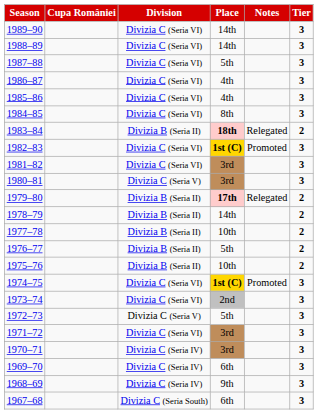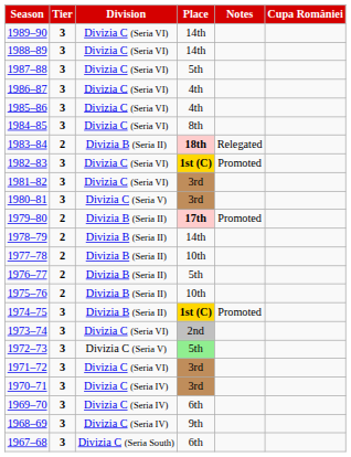 <table class="wikitable" style="text-align:center; font-size:90%">
 <tr>
 <th style="background:#d50000; color:white; text-align:center;">Season</th>
-<th style="background:#d50000; color:white; text-align:center;">Cupa României</th>
+<th style="background:#d50000; color:white; text-align:center;">Tier</th>
 <th style="background:#d50000; color:white; text-align:center;">Division</th>
 <th style="background:#d50000; color:white; text-align:center;">Place</th>
 <th style="background:#d50000; color:white; text-align:center;">Notes</th>
-<th style="background:#d50000; color:white; text-align:center;">Tier</th>
+<th style="background:#d50000; color:white; text-align:center;">Cupa României</th>
 </tr>
 <tr>
 <td><a href='#'>1989–90</a></td>
-<td></td>
+<td><strong>3</strong></td>
 <td><a href='#'>Divizia C</a> <small>(Seria VI)</small></td>
 <td>14th</td>
 <td></td>
-<td><strong>3</strong></td>
+<td></td>
 </tr>
 <tr>
 <td><a href='#'>1988–89</a></td>
-<td></td>
+<td><strong>3</strong></td>
 <td><a href='#'>Divizia C</a> <small>(Seria VI)</small></td>
 <td>14th</td>
 <td></td>
-<td><strong>3</strong></td>
+<td></td>
 </tr>
 <tr>
 <td><a href='#'>1987–88</a></td>
-<td></td>
+<td><strong>3</strong></td>
 <td><a href='#'>Divizia C</a> <small>(Seria VI)</small></td>
 <td>5th</td>
 <td></td>
-<td><strong>3</strong></td>
+<td></td>
 </tr>
 <tr>
 <td><a href='#'>1986–87</a></td>
-<td></td>
+<td><strong>3</strong></td>
 <td><a href='#'>Divizia C</a> <small>(Seria VI)</small></td>
 <td>4th</td>
 <td></td>
-<td><strong>3</strong></td>
+<td></td>
 </tr>
 <tr>
 <td><a href='#'>1985–86</a></td>
-<td></td>
+<td><strong>3</strong></td>
 <td><a href='#'>Divizia C</a> <small>(Seria VI)</small></td>
 <td>4th</td>
 <td></td>
-<td><strong>3</strong></td>
+<td></td>
 </tr>
 <tr>
 <td><a href='#'>1984–85</a></td>
-<td></td>
+<td><strong>3</strong></td>
 <td><a href='#'>Divizia C</a> <small>(Seria VI)</small></td>
 <td>8th</td>
 <td></td>
-<td><strong>3</strong></td>
+<td></td>
 </tr>
 <tr>
 <td><a href='#'>1983–84</a></td>
-<td></td>
+<td><strong>2</strong></td>
 <td><a href='#'>Divizia B</a> <small>(Seria II)</small></td>
 <td align=center bgcolor=#FFCCCC><strong>18th </strong></td>
 <td>Relegated</td>
-<td><strong>2</strong></td>
+<td></td>
 </tr>
 <tr>
 <td><a href='#'>1982–83</a></td>
-<td></td>
+<td><strong>3</strong></td>
 <td><a href='#'>Divizia C</a> <small>(Seria VI)</small></td>
 <td align=center bgcolor=gold><strong>1st (C)</strong></td>
 <td>Promoted</td>
-<td><strong>3</strong></td>
+<td></td>
 </tr>
 <tr>
 <td><a href='#'>1981–82</a></td>
-<td></td>
+<td><strong>3</strong></td>
 <td><a href='#'>Divizia C</a> <small>(Seria VI)</small></td>
 <td align=center bgcolor=#BF8D5B>3rd</td>
 <td></td>
-<td><strong>3</strong></td>
+<td></td>
 </tr>
 <tr>
 <td><a href='#'>1980–81</a></td>
-<td></td>
+<td><strong>3</strong></td>
 <td><a href='#'>Divizia C</a> <small>(Seria V)</small></td>
 <td align=center bgcolor=#BF8D5B>3rd</td>
 <td></td>
-<td><strong>3</strong></td>
+<td></td>
 </tr>
 <tr>
 <td><a href='#'>1979–80</a></td>
-<td></td>
+<td><strong>2</strong></td>
 <td><a href='#'>Divizia B</a> <small>(Seria II)</small></td>
 <td align=center bgcolor=#FFCCCC><strong>17th</strong></td>
-<td>Relegated</td>
-<td><strong>2</strong></td>
+<td>Promoted</td>
+<td></td>
 </tr>
 <tr>
 <td><a href='#'>1978–79</a></td>
-<td></td>
+<td><strong>2</strong></td>
 <td><a href='#'>Divizia B</a> <small>(Seria II)</small></td>
 <td>14th</td>
 <td></td>
-<td><strong>2</strong></td>
+<td></td>
 </tr>
 <tr>
 <td><a href='#'>1977–78</a></td>
-<td></td>
+<td><strong>2</strong></td>
 <td><a href='#'>Divizia B</a> <small>(Seria II)</small></td>
 <td>10th</td>
 <td></td>
-<td><strong>2</strong></td>
+<td></td>
 </tr>
 <tr>
 <td><a href='#'>1976–77</a></td>
-<td></td>
+<td><strong>2</strong></td>
 <td><a href='#'>Divizia B</a> <small>(Seria II)</small></td>
 <td>5th</td>
 <td></td>
-<td><strong>2</strong></td>
+<td></td>
 </tr>
 <tr>
 <td><a href='#'>1975–76</a></td>
-<td></td>
+<td><strong>2</strong></td>
 <td><a href='#'>Divizia B</a> <small>(Seria II)</small></td>
 <td>10th</td>
 <td></td>
-<td><strong>2</strong></td>
+<td></td>
 </tr>
 <tr>
 <td><a href='#'>1974–75</a></td>
-<td></td>
-<td><a href='#'>Divizia C</a> <small>(Seria VI)</small></td>
+<td><strong>3</strong></td>
+<td><a href='#'>Divizia B</a> <small>(Seria II)</small></td>
 <td align=center bgcolor=gold><strong>1st (C)</strong></td>
 <td>Promoted</td>
-<td><strong>3</strong></td>
+<td></td>
 </tr>
 <tr>
 <td><a href='#'>1973–74</a></td>
-<td></td>
+<td><strong>3</strong></td>
 <td><a href='#'>Divizia C</a> <small>(Seria VI)</small></td>
 <td align=center bgcolor=silver>2nd</td>
 <td></td>
-<td><strong>3</strong></td>
+<td></td>
 </tr>
 <tr>
 <td><a href='#'>1972–73</a></td>
+<td><strong>3</strong></td>
+<td>Divizia C <small>(Seria V)</small></td>
+<td style="background: lightgreen;">5th</td>
 <td></td>
-<td>Divizia C <small>(Seria V)</small></td>
-<td>5th</td>
 <td></td>
-<td><strong>3</strong></td>
 </tr>
 <tr>
 <td><a href='#'>1971–72</a></td>
-<td></td>
+<td><strong>3</strong></td>
 <td><a href='#'>Divizia C</a> <small>(Seria VI)</small></td>
 <td align=center bgcolor=#BF8D5B>3rd</td>
 <td></td>
-<td><strong>3</strong></td>
+<td></td>
 </tr>
 <tr>
 <td><a href='#'>1970–71</a></td>
-<td></td>
+<td><strong>3</strong></td>
 <td><a href='#'>Divizia C</a> <small>(Seria IV)</small></td>
 <td align=center bgcolor=#BF8D5B>3rd</td>
 <td></td>
-<td><strong>3</strong></td>
+<td></td>
 </tr>
 <tr>
 <td><a href='#'>1969–70</a></td>
-<td></td>
+<td><strong>3</strong></td>
 <td><a href='#'>Divizia C</a> <small>(Seria IV)</small></td>
 <td>6th</td>
 <td></td>
-<td><strong>3</strong></td>
+<td></td>
 </tr>
 <tr>
 <td><a href='#'>1968–69</a></td>
-<td></td>
+<td><strong>3</strong></td>
 <td><a href='#'>Divizia C</a> <small>(Seria IV)</small></td>
 <td>9th</td>
 <td></td>
-<td><strong>3</strong></td>
+<td></td>
 </tr>
 <tr>
 <td><a href='#'>1967–68</a></td>
-<td></td>
+<td><strong>3</strong></td>
 <td><a href='#'>Divizia C</a> <small>(Seria South)</small></td>
 <td>6th</td>
 <td></td>
-<td><strong>3</strong></td>
+<td></td>
 </tr>
 </table>
